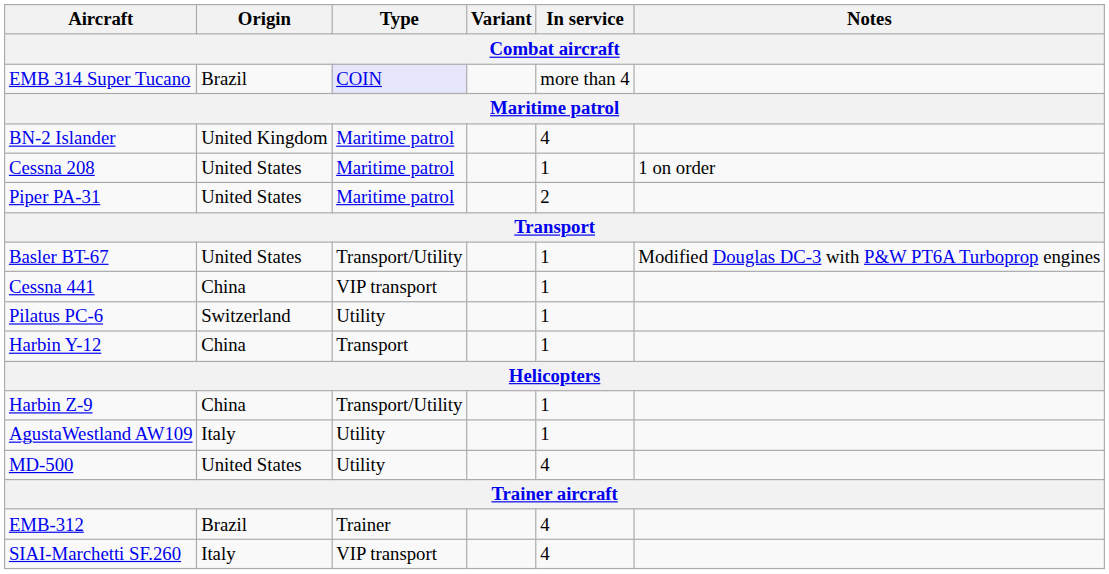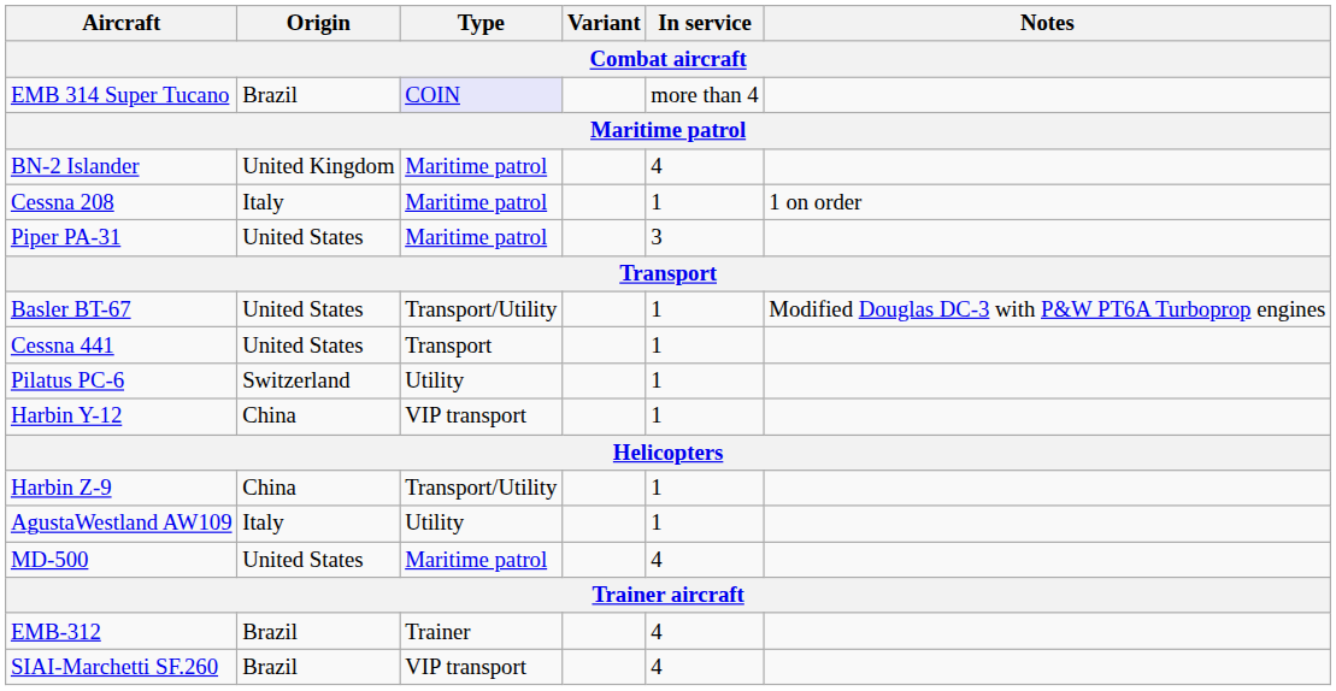 <table class="wikitable">
 <tr>
 <th>Aircraft</th>
 <th>Origin</th>
 <th>Type</th>
 <th>Variant</th>
 <th>In service</th>
 <th>Notes</th>
 </tr>
 <tr>
 <th colspan="7"><a href='#'>Combat aircraft</a></th>
 </tr>
 <tr>
 <td><a href='#'>EMB 314 Super Tucano</a></td>
 <td>Brazil</td>
 <td style="background: lavender;"><a href='#'>COIN</a></td>
 <td></td>
 <td>more than 4</td>
 <td></td>
 </tr>
 <tr>
 <th colspan="7"><a href='#'>Maritime patrol</a></th>
 </tr>
 <tr>
 <td><a href='#'>BN-2 Islander</a></td>
 <td>United Kingdom</td>
 <td><a href='#'>Maritime patrol</a></td>
 <td></td>
 <td>4</td>
 <td></td>
 </tr>
 <tr>
 <td><a href='#'>Cessna 208</a></td>
-<td>United States</td>
+<td>Italy</td>
 <td><a href='#'>Maritime patrol</a></td>
 <td></td>
 <td>1</td>
 <td>1 on order</td>
 </tr>
 <tr>
 <td><a href='#'>Piper PA-31</a></td>
 <td>United States</td>
 <td><a href='#'>Maritime patrol</a></td>
 <td></td>
-<td>2</td>
+<td>3</td>
 <td></td>
 </tr>
 <tr>
 <th colspan="7"><a href='#'>Transport</a></th>
 </tr>
 <tr>
 <td><a href='#'>Basler BT-67</a></td>
 <td>United States</td>
 <td>Transport/Utility</td>
 <td></td>
 <td>1</td>
 <td>Modified <a href='#'>Douglas DC-3</a> with <a href='#'>P&W PT6A Turboprop</a> engines</td>
 </tr>
 <tr>
 <td><a href='#'>Cessna 441</a></td>
-<td>China</td>
-<td>VIP transport</td>
+<td>United States</td>
+<td>Transport</td>
 <td></td>
 <td>1</td>
 <td></td>
 </tr>
 <tr>
 <td><a href='#'>Pilatus PC-6</a></td>
 <td>Switzerland</td>
 <td>Utility</td>
 <td></td>
 <td>1</td>
 <td></td>
 </tr>
 <tr>
 <td><a href='#'>Harbin Y-12</a></td>
 <td>China</td>
-<td>Transport</td>
+<td>VIP transport</td>
 <td></td>
 <td>1</td>
 <td></td>
 </tr>
 <tr>
 <th colspan="7"><a href='#'>Helicopters</a></th>
 </tr>
 <tr>
 <td><a href='#'>Harbin Z-9</a></td>
 <td>China</td>
 <td>Transport/Utility</td>
 <td></td>
 <td>1</td>
 <td></td>
 </tr>
 <tr>
 <td><a href='#'>AgustaWestland AW109</a></td>
 <td>Italy</td>
 <td>Utility</td>
 <td></td>
 <td>1</td>
 <td></td>
 </tr>
 <tr>
 <td><a href='#'>MD-500</a></td>
 <td>United States</td>
-<td>Utility</td>
+<td><a href='#'>Maritime patrol</a></td>
 <td></td>
 <td>4</td>
 </tr>
 <tr>
 <th colspan="7"><a href='#'>Trainer aircraft</a></th>
 </tr>
 <tr>
 <td><a href='#'>EMB-312</a></td>
 <td>Brazil</td>
 <td>Trainer</td>
 <td></td>
 <td>4</td>
 <td></td>
 </tr>
 <tr>
 <td><a href='#'>SIAI-Marchetti SF.260</a></td>
-<td>Italy</td>
+<td>Brazil</td>
 <td>VIP transport</td>
 <td></td>
 <td>4</td>
 <td></td>
 </tr>
 </table>
